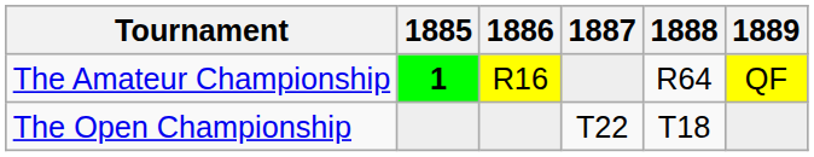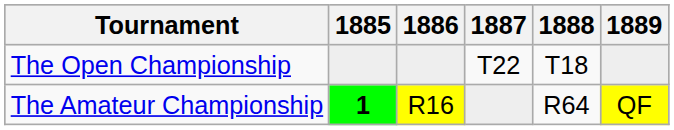 <table class="wikitable" style="font-size:95%;text-align:center;">
 <tr>
 <th>Tournament</th>
 <th>1885</th>
 <th>1886</th>
 <th>1887</th>
 <th>1888</th>
 <th>1889</th>
 </tr>
 <tr>
+<td style="text-align:left;"><a href='#'>The Open Championship</a></td>
+<td style="background:#eeeeee;"></td>
+<td style="background:#eeeeee;"></td>
+<td>T22</td>
+<td>T18</td>
+<td style="background:#eeeeee;"></td>
+</tr>
+<tr>
 <td style="text-align:left;"><a href='#'>The Amateur Championship</a></td>
 <td style="background:#00ff00;"><strong>1</strong></td>
 <td style="background:yellow;">R16</td>
 <td style="background:#eeeeee;"></td>
 <td>R64</td>
 <td style="background:yellow;">QF</td>
 </tr>
-<tr>
-<td style="text-align:left;"><a href='#'>The Open Championship</a></td>
-<td style="background:#eeeeee;"></td>
-<td style="background:#eeeeee;"></td>
-<td>T22</td>
-<td>T18</td>
-<td style="background:#eeeeee;"></td>
-</tr>
 </table>
